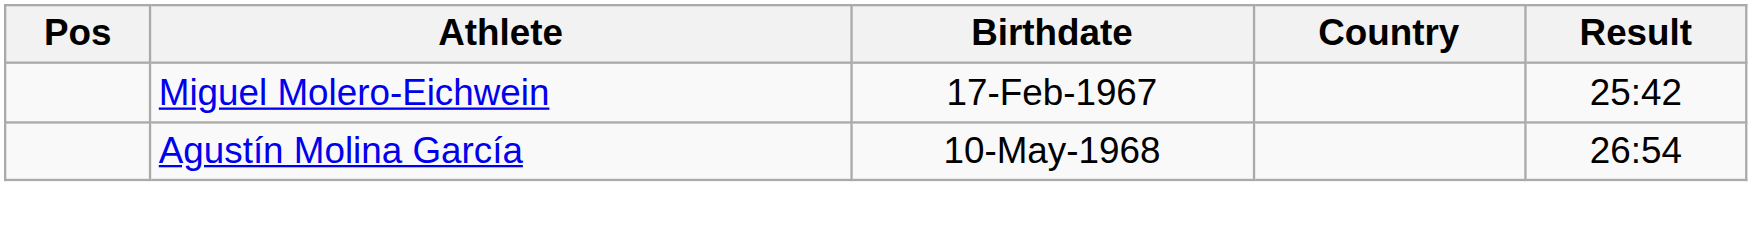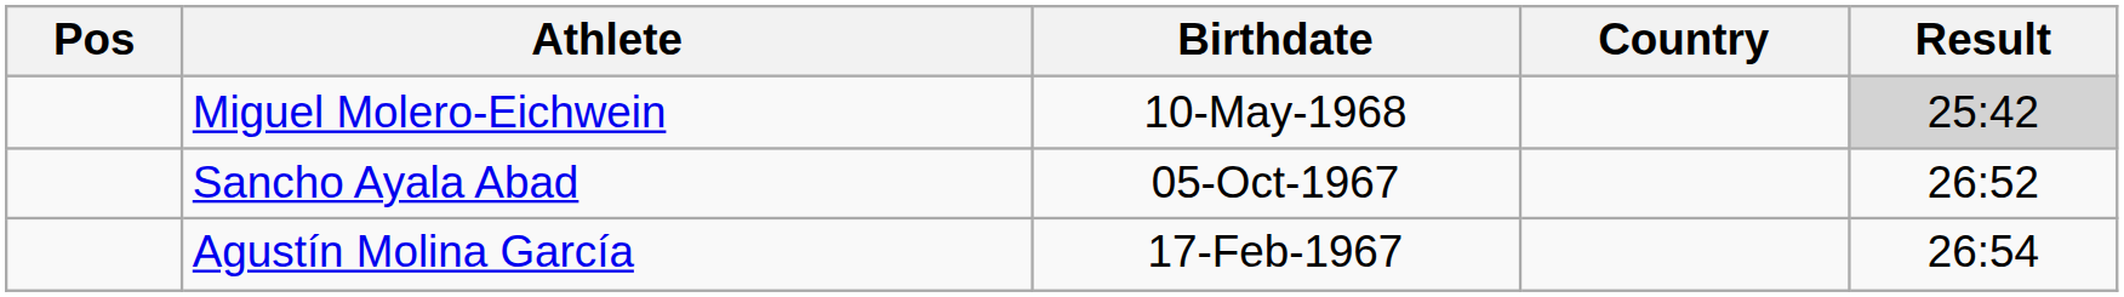 <table class="wikitable"  style="text-align:center; width:60%;">
 <tr>
 <th>Pos</th>
 <th>Athlete</th>
 <th>Birthdate</th>
 <th>Country</th>
 <th>Result</th>
 </tr>
 <tr>
 <td align=center></td>
 <td align=left><a href='#'>Miguel Molero-Eichwein</a></td>
-<td>17-Feb-1967</td>
+<td>10-May-1968</td>
 <td align=left></td>
-<td>25:42</td>
+<td style="background: lightgrey;">25:42</td>
+</tr>
+<tr>
+<td align=center></td>
+<td align=left><a href='#'>Sancho Ayala Abad</a></td>
+<td>05-Oct-1967</td>
+<td align=left></td>
+<td>26:52</td>
 </tr>
 <tr>
 <td align=center></td>
 <td align=left><a href='#'>Agustín Molina García</a></td>
-<td>10-May-1968</td>
+<td>17-Feb-1967</td>
 <td align=left></td>
 <td>26:54</td>
 </tr>
 </table>
